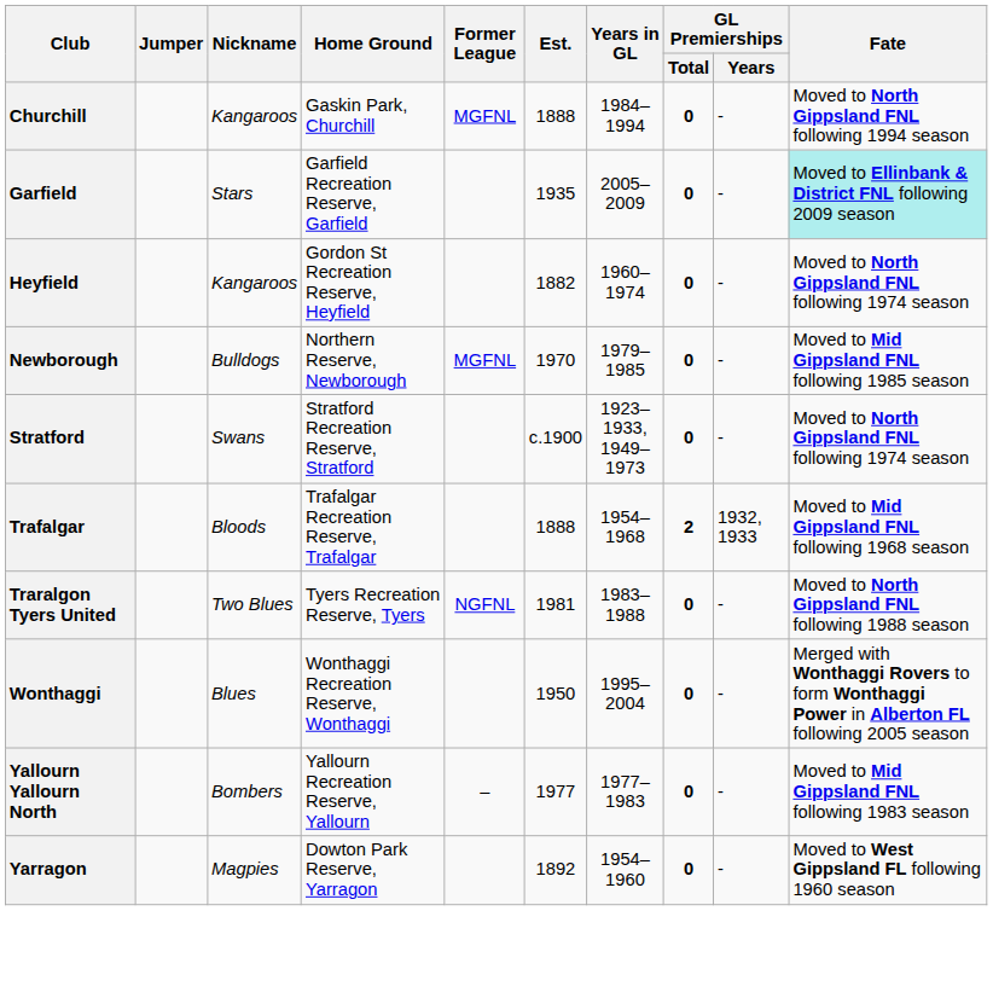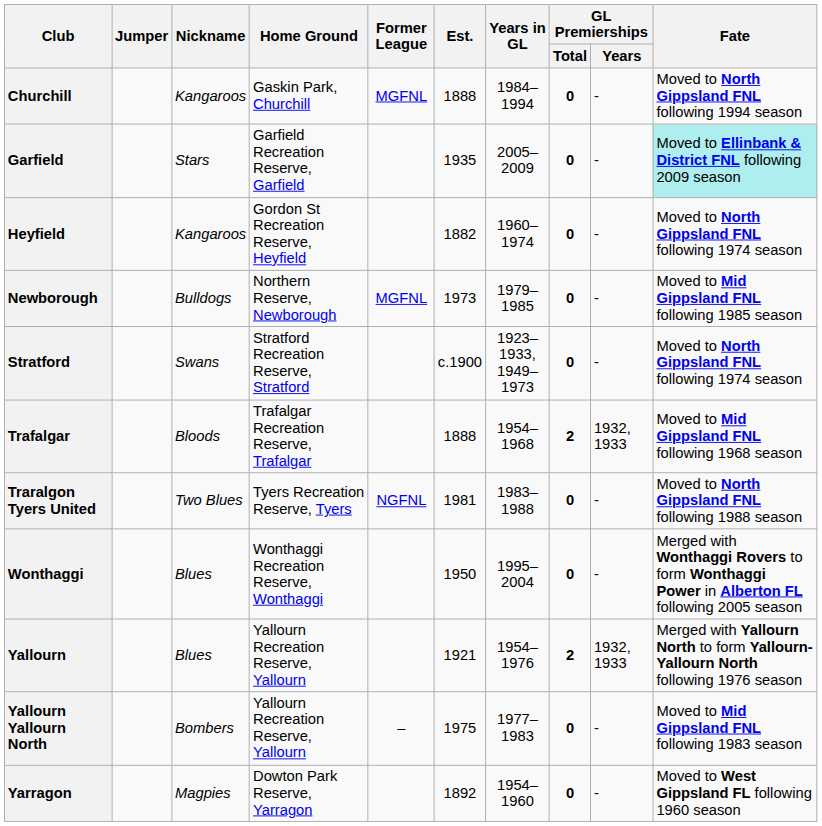 <table class="wikitable sortable" style="width:100%; text-align:center; font-size:100%;">
 <tr>
 <th rowspan="2">Club</th>
 <th rowspan="2">Jumper</th>
 <th rowspan="2">Nickname</th>
 <th rowspan="2">Home Ground</th>
 <th rowspan="2">Former League</th>
 <th rowspan="2">Est.</th>
 <th rowspan="2">Years in GL</th>
 <th colspan="2">GL Premierships</th>
 <th rowspan="2">Fate</th>
 </tr>
 <tr>
 <th>Total</th>
 <th>Years</th>
 </tr>
 <tr>
 <th style="text-align:left">Churchill</th>
 <td></td>
 <td align="left"><em>Kangaroos</em></td>
 <td align="left">Gaskin Park, <a href='#'>Churchill</a></td>
 <td><a href='#'>MGFNL</a></td>
 <td>1888</td>
 <td>1984–1994</td>
 <td><strong>0</strong></td>
 <td align="left">-</td>
 <td align="left">Moved to <a href='#'><strong>North Gippsland FNL</strong></a> following 1994 season</td>
 </tr>
 <tr>
 <th style="text-align:left">Garfield</th>
 <td></td>
 <td align="left"><em>Stars</em></td>
 <td align="left">Garfield Recreation Reserve, <a href='#'>Garfield</a></td>
 <td></td>
 <td>1935</td>
 <td>2005–2009</td>
 <td><strong>0</strong></td>
 <td align="left">-</td>
 <td align="left" style="background: paleturquoise;">Moved to <a href='#'><strong>Ellinbank & District FNL</strong></a> following 2009 season</td>
 </tr>
 <tr>
 <th style="text-align:left">Heyfield</th>
 <td></td>
 <td align="left"><em>Kangaroos</em></td>
 <td align="left">Gordon St Recreation Reserve, <a href='#'>Heyfield</a></td>
 <td></td>
 <td>1882</td>
 <td>1960–1974</td>
 <td><strong>0</strong></td>
 <td align="left">-</td>
 <td align="left">Moved to <a href='#'><strong>North Gippsland FNL</strong></a> following 1974 season</td>
 </tr>
 <tr>
 <th style="text-align:left">Newborough</th>
 <td></td>
 <td align="left"><em>Bulldogs</em></td>
 <td align="left">Northern Reserve, <a href='#'>Newborough</a></td>
 <td><a href='#'>MGFNL</a></td>
-<td>1970</td>
+<td>1973</td>
 <td>1979–1985</td>
 <td><strong>0</strong></td>
 <td align="left">-</td>
 <td align="left">Moved to <a href='#'><strong>Mid Gippsland FNL</strong></a> following 1985 season</td>
 </tr>
 <tr>
 <th style="text-align:left">Stratford</th>
 <td></td>
 <td align="left"><em>Swans</em></td>
 <td align="left">Stratford Recreation Reserve, <a href='#'>Stratford</a></td>
 <td></td>
 <td>c.1900</td>
 <td>1923–1933, 1949–1973</td>
 <td><strong>0</strong></td>
 <td align="left">-</td>
 <td align="left">Moved to <a href='#'><strong>North Gippsland FNL</strong></a> following 1974 season</td>
 </tr>
 <tr>
 <th style="text-align:left">Trafalgar</th>
 <td></td>
 <td align="left"><em>Bloods</em></td>
 <td align="left">Trafalgar Recreation Reserve, <a href='#'>Trafalgar</a></td>
 <td></td>
 <td>1888</td>
 <td>1954–1968</td>
 <td><strong>2</strong></td>
 <td align="left">1932, 1933</td>
 <td align="left">Moved to <a href='#'><strong>Mid Gippsland FNL</strong></a> following 1968 season</td>
 </tr>
 <tr>
 <th style="text-align:left">Traralgon Tyers United</th>
 <td></td>
 <td align="left"><em>Two Blues</em></td>
 <td align="left">Tyers Recreation Reserve, <a href='#'>Tyers</a></td>
 <td><a href='#'>NGFNL</a></td>
 <td>1981</td>
 <td>1983–1988</td>
 <td><strong>0</strong></td>
 <td align="left">-</td>
 <td align="left">Moved to <a href='#'><strong>North Gippsland FNL</strong></a> following 1988 season</td>
 </tr>
 <tr>
 <th style="text-align:left">Wonthaggi</th>
 <td></td>
 <td align="left"><em>Blues</em></td>
 <td align="left">Wonthaggi Recreation Reserve, <a href='#'>Wonthaggi</a></td>
 <td></td>
 <td>1950</td>
 <td>1995–2004</td>
 <td><strong>0</strong></td>
 <td align="left">-</td>
 <td align="left">Merged with <strong>Wonthaggi Rovers</strong> to form <strong>Wonthaggi Power</strong> in <a href='#'><strong>Alberton FL</strong></a> following 2005 season</td>
 </tr>
 <tr>
+<th style="text-align:left">Yallourn</th>
+<td></td>
+<td align="left"><em>Blues</em></td>
+<td align="left">Yallourn Recreation Reserve, <a href='#'>Yallourn</a></td>
+<td></td>
+<td>1921</td>
+<td>1954–1976</td>
+<td><strong>2</strong></td>
+<td align="left">1932, 1933</td>
+<td align="left">Merged with <strong>Yallourn North</strong> to form <strong>Yallourn-Yallourn North</strong> following 1976 season</td>
+</tr>
+<tr>
 <th style="text-align:left">Yallourn Yallourn North</th>
 <td></td>
 <td align="left"><em>Bombers</em></td>
 <td align="left">Yallourn Recreation Reserve, <a href='#'>Yallourn</a></td>
 <td>–</td>
-<td>1977</td>
+<td>1975</td>
 <td>1977–1983</td>
 <td><strong>0</strong></td>
 <td align="left">-</td>
 <td align="left">Moved to <a href='#'><strong>Mid Gippsland FNL</strong></a> following 1983 season</td>
 </tr>
 <tr>
 <th style="text-align:left">Yarragon</th>
 <td></td>
 <td align="left"><em>Magpies</em></td>
 <td align="left">Dowton Park Reserve, <a href='#'>Yarragon</a></td>
 <td></td>
 <td>1892</td>
 <td>1954–1960</td>
 <td><strong>0</strong></td>
 <td align="left">-</td>
 <td align="left">Moved to <strong>West Gippsland FL</strong> following 1960 season</td>
 </tr>
 </table>
